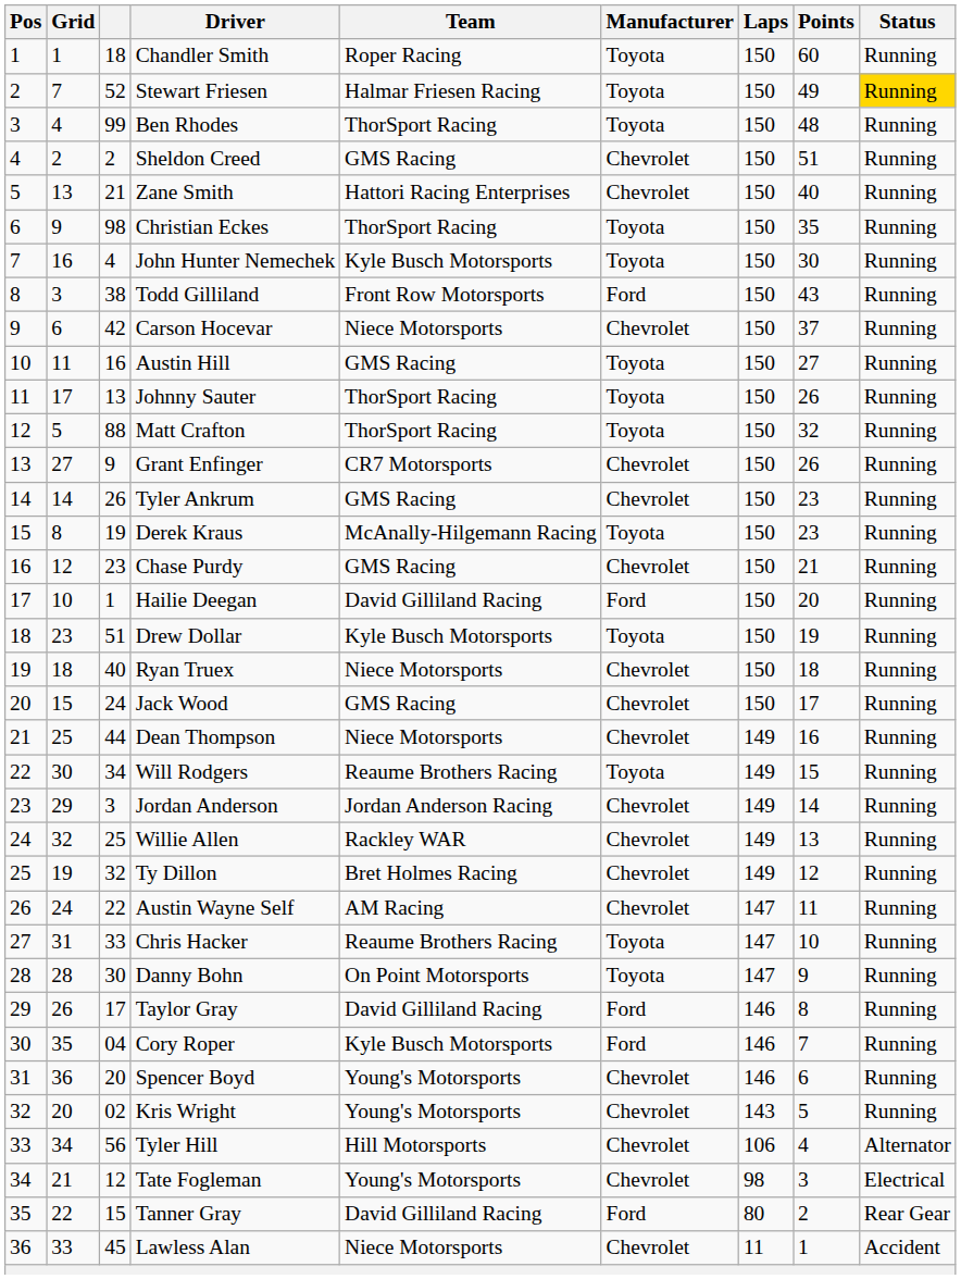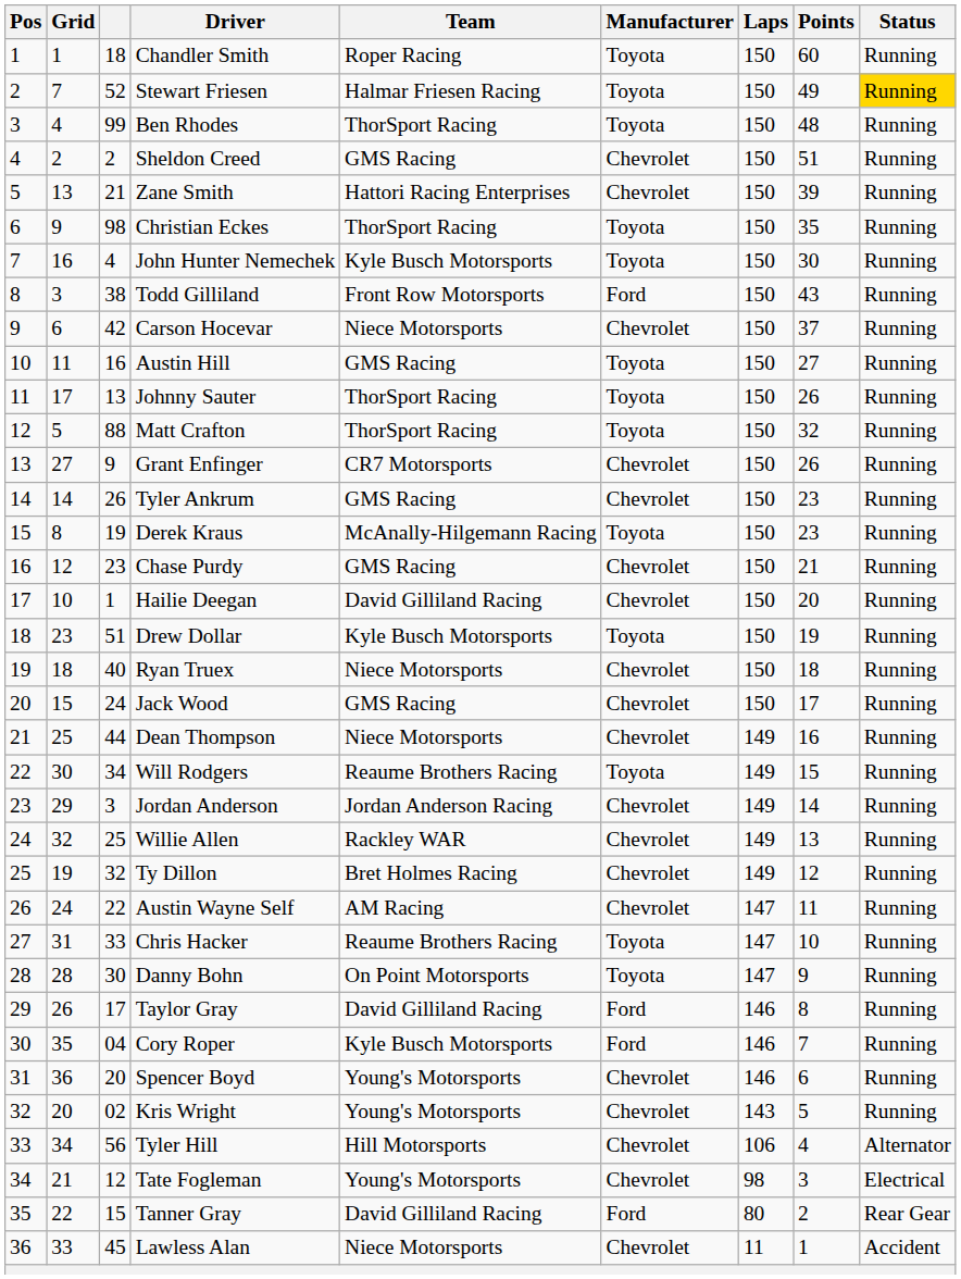 <table class="wikitable" style="font-size:98%">
 <tr>
 <th>Pos</th>
 <th>Grid</th>
 <th></th>
 <th>Driver</th>
 <th>Team</th>
 <th>Manufacturer</th>
 <th>Laps</th>
 <th>Points</th>
 <th>Status</th>
 </tr>
 <tr>
 <td>1</td>
 <td>1</td>
 <td>18</td>
 <td>Chandler Smith</td>
 <td>Roper Racing</td>
 <td>Toyota</td>
 <td>150</td>
 <td>60</td>
 <td>Running</td>
 </tr>
 <tr>
 <td>2</td>
 <td>7</td>
 <td>52</td>
 <td>Stewart Friesen</td>
 <td>Halmar Friesen Racing</td>
 <td>Toyota</td>
 <td>150</td>
 <td>49</td>
 <td style="background: gold;">Running</td>
 </tr>
 <tr>
 <td>3</td>
 <td>4</td>
 <td>99</td>
 <td>Ben Rhodes</td>
 <td>ThorSport Racing</td>
 <td>Toyota</td>
 <td>150</td>
 <td>48</td>
 <td>Running</td>
 </tr>
 <tr>
 <td>4</td>
 <td>2</td>
 <td>2</td>
 <td>Sheldon Creed</td>
 <td>GMS Racing</td>
 <td>Chevrolet</td>
 <td>150</td>
 <td>51</td>
 <td>Running</td>
 </tr>
 <tr>
 <td>5</td>
 <td>13</td>
 <td>21</td>
 <td>Zane Smith</td>
 <td>Hattori Racing Enterprises</td>
 <td>Chevrolet</td>
 <td>150</td>
-<td>40</td>
+<td>39</td>
 <td>Running</td>
 </tr>
 <tr>
 <td>6</td>
 <td>9</td>
 <td>98</td>
 <td>Christian Eckes</td>
 <td>ThorSport Racing</td>
 <td>Toyota</td>
 <td>150</td>
 <td>35</td>
 <td>Running</td>
 </tr>
 <tr>
 <td>7</td>
 <td>16</td>
 <td>4</td>
 <td>John Hunter Nemechek</td>
 <td>Kyle Busch Motorsports</td>
 <td>Toyota</td>
 <td>150</td>
 <td>30</td>
 <td>Running</td>
 </tr>
 <tr>
 <td>8</td>
 <td>3</td>
 <td>38</td>
 <td>Todd Gilliland</td>
 <td>Front Row Motorsports</td>
 <td>Ford</td>
 <td>150</td>
 <td>43</td>
 <td>Running</td>
 </tr>
 <tr>
 <td>9</td>
 <td>6</td>
 <td>42</td>
 <td>Carson Hocevar</td>
 <td>Niece Motorsports</td>
 <td>Chevrolet</td>
 <td>150</td>
 <td>37</td>
 <td>Running</td>
 </tr>
 <tr>
 <td>10</td>
 <td>11</td>
 <td>16</td>
 <td>Austin Hill</td>
 <td>GMS Racing</td>
 <td>Toyota</td>
 <td>150</td>
 <td>27</td>
 <td>Running</td>
 </tr>
 <tr>
 <td>11</td>
 <td>17</td>
 <td>13</td>
 <td>Johnny Sauter</td>
 <td>ThorSport Racing</td>
 <td>Toyota</td>
 <td>150</td>
 <td>26</td>
 <td>Running</td>
 </tr>
 <tr>
 <td>12</td>
 <td>5</td>
 <td>88</td>
 <td>Matt Crafton</td>
 <td>ThorSport Racing</td>
 <td>Toyota</td>
 <td>150</td>
 <td>32</td>
 <td>Running</td>
 </tr>
 <tr>
 <td>13</td>
 <td>27</td>
 <td>9</td>
 <td>Grant Enfinger</td>
 <td>CR7 Motorsports</td>
 <td>Chevrolet</td>
 <td>150</td>
 <td>26</td>
 <td>Running</td>
 </tr>
 <tr>
 <td>14</td>
 <td>14</td>
 <td>26</td>
 <td>Tyler Ankrum</td>
 <td>GMS Racing</td>
 <td>Chevrolet</td>
 <td>150</td>
 <td>23</td>
 <td>Running</td>
 </tr>
 <tr>
 <td>15</td>
 <td>8</td>
 <td>19</td>
 <td>Derek Kraus</td>
 <td>McAnally-Hilgemann Racing</td>
 <td>Toyota</td>
 <td>150</td>
 <td>23</td>
 <td>Running</td>
 </tr>
 <tr>
 <td>16</td>
 <td>12</td>
 <td>23</td>
 <td>Chase Purdy</td>
 <td>GMS Racing</td>
 <td>Chevrolet</td>
 <td>150</td>
 <td>21</td>
 <td>Running</td>
 </tr>
 <tr>
 <td>17</td>
 <td>10</td>
 <td>1</td>
 <td>Hailie Deegan</td>
 <td>David Gilliland Racing</td>
-<td>Ford</td>
+<td>Chevrolet</td>
 <td>150</td>
 <td>20</td>
 <td>Running</td>
 </tr>
 <tr>
 <td>18</td>
 <td>23</td>
 <td>51</td>
 <td>Drew Dollar</td>
 <td>Kyle Busch Motorsports</td>
 <td>Toyota</td>
 <td>150</td>
 <td>19</td>
 <td>Running</td>
 </tr>
 <tr>
 <td>19</td>
 <td>18</td>
 <td>40</td>
 <td>Ryan Truex</td>
 <td>Niece Motorsports</td>
 <td>Chevrolet</td>
 <td>150</td>
 <td>18</td>
 <td>Running</td>
 </tr>
 <tr>
 <td>20</td>
 <td>15</td>
 <td>24</td>
 <td>Jack Wood</td>
 <td>GMS Racing</td>
 <td>Chevrolet</td>
 <td>150</td>
 <td>17</td>
 <td>Running</td>
 </tr>
 <tr>
 <td>21</td>
 <td>25</td>
 <td>44</td>
 <td>Dean Thompson</td>
 <td>Niece Motorsports</td>
 <td>Chevrolet</td>
 <td>149</td>
 <td>16</td>
 <td>Running</td>
 </tr>
 <tr>
 <td>22</td>
 <td>30</td>
 <td>34</td>
 <td>Will Rodgers</td>
 <td>Reaume Brothers Racing</td>
 <td>Toyota</td>
 <td>149</td>
 <td>15</td>
 <td>Running</td>
 </tr>
 <tr>
 <td>23</td>
 <td>29</td>
 <td>3</td>
 <td>Jordan Anderson</td>
 <td>Jordan Anderson Racing</td>
 <td>Chevrolet</td>
 <td>149</td>
 <td>14</td>
 <td>Running</td>
 </tr>
 <tr>
 <td>24</td>
 <td>32</td>
 <td>25</td>
 <td>Willie Allen</td>
 <td>Rackley WAR</td>
 <td>Chevrolet</td>
 <td>149</td>
 <td>13</td>
 <td>Running</td>
 </tr>
 <tr>
 <td>25</td>
 <td>19</td>
 <td>32</td>
 <td>Ty Dillon</td>
 <td>Bret Holmes Racing</td>
 <td>Chevrolet</td>
 <td>149</td>
 <td>12</td>
 <td>Running</td>
 </tr>
 <tr>
 <td>26</td>
 <td>24</td>
 <td>22</td>
 <td>Austin Wayne Self</td>
 <td>AM Racing</td>
 <td>Chevrolet</td>
 <td>147</td>
 <td>11</td>
 <td>Running</td>
 </tr>
 <tr>
 <td>27</td>
 <td>31</td>
 <td>33</td>
 <td>Chris Hacker</td>
 <td>Reaume Brothers Racing</td>
 <td>Toyota</td>
 <td>147</td>
 <td>10</td>
 <td>Running</td>
 </tr>
 <tr>
 <td>28</td>
 <td>28</td>
 <td>30</td>
 <td>Danny Bohn</td>
 <td>On Point Motorsports</td>
 <td>Toyota</td>
 <td>147</td>
 <td>9</td>
 <td>Running</td>
 </tr>
 <tr>
 <td>29</td>
 <td>26</td>
 <td>17</td>
 <td>Taylor Gray</td>
 <td>David Gilliland Racing</td>
 <td>Ford</td>
 <td>146</td>
 <td>8</td>
 <td>Running</td>
 </tr>
 <tr>
 <td>30</td>
 <td>35</td>
 <td>04</td>
 <td>Cory Roper</td>
 <td>Kyle Busch Motorsports</td>
 <td>Ford</td>
 <td>146</td>
 <td>7</td>
 <td>Running</td>
 </tr>
 <tr>
 <td>31</td>
 <td>36</td>
 <td>20</td>
 <td>Spencer Boyd</td>
 <td>Young's Motorsports</td>
 <td>Chevrolet</td>
 <td>146</td>
 <td>6</td>
 <td>Running</td>
 </tr>
 <tr>
 <td>32</td>
 <td>20</td>
 <td>02</td>
 <td>Kris Wright</td>
 <td>Young's Motorsports</td>
 <td>Chevrolet</td>
 <td>143</td>
 <td>5</td>
 <td>Running</td>
 </tr>
 <tr>
 <td>33</td>
 <td>34</td>
 <td>56</td>
 <td>Tyler Hill</td>
 <td>Hill Motorsports</td>
 <td>Chevrolet</td>
 <td>106</td>
 <td>4</td>
 <td>Alternator</td>
 </tr>
 <tr>
 <td>34</td>
 <td>21</td>
 <td>12</td>
 <td>Tate Fogleman</td>
 <td>Young's Motorsports</td>
 <td>Chevrolet</td>
 <td>98</td>
 <td>3</td>
 <td>Electrical</td>
 </tr>
 <tr>
 <td>35</td>
 <td>22</td>
 <td>15</td>
 <td>Tanner Gray</td>
 <td>David Gilliland Racing</td>
 <td>Ford</td>
 <td>80</td>
 <td>2</td>
 <td>Rear Gear</td>
 </tr>
 <tr>
 <td>36</td>
 <td>33</td>
 <td>45</td>
 <td>Lawless Alan</td>
 <td>Niece Motorsports</td>
 <td>Chevrolet</td>
 <td>11</td>
 <td>1</td>
 <td>Accident</td>
 </tr>
 <tr>
 <th colspan="9"></th>
 </tr>
 <tr>
 </tr>
 </table>
